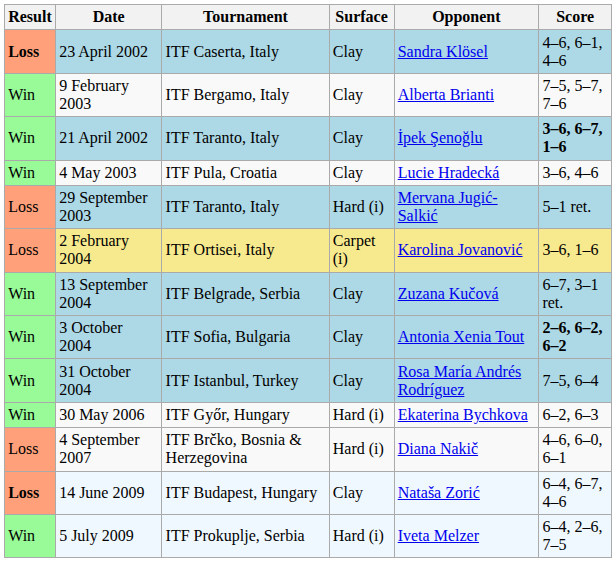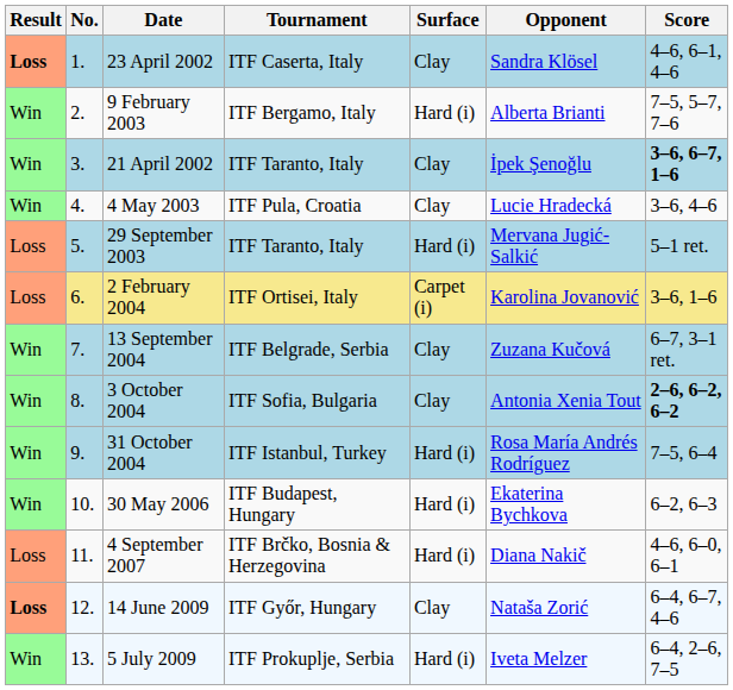 <table class="sortable wikitable">
 <tr>
 <th>Result</th>
+<th>No.</th>
 <th>Date</th>
 <th>Tournament</th>
 <th>Surface</th>
 <th>Opponent</th>
 <th class="unsortable">Score</th>
 </tr>
 <tr style="background:lightblue;">
 <td bgcolor="FFA07A"><strong>Loss</strong></td>
+<td>1.</td>
 <td>23 April 2002</td>
 <td>ITF Caserta, Italy</td>
 <td>Clay</td>
 <td> <a href='#'>Sandra Klösel</a></td>
 <td>4–6, 6–1, 4–6</td>
 </tr>
 <tr>
 <td bgcolor="98FB98">Win</td>
+<td>2.</td>
 <td>9 February 2003</td>
 <td>ITF Bergamo, Italy</td>
-<td>Clay</td>
+<td>Hard (i)</td>
 <td> <a href='#'>Alberta Brianti</a></td>
 <td>7–5, 5–7, 7–6</td>
 </tr>
 <tr style="background:lightblue;">
 <td bgcolor="98FB98">Win</td>
+<td>3.</td>
 <td>21 April 2002</td>
 <td>ITF Taranto, Italy</td>
 <td>Clay</td>
 <td> <a href='#'>İpek Şenoğlu</a></td>
 <td><strong>3–6, 6–7, 1–6</strong></td>
 </tr>
 <tr>
 <td bgcolor="98FB98">Win</td>
+<td>4.</td>
 <td>4 May 2003</td>
 <td>ITF Pula, Croatia</td>
 <td>Clay</td>
 <td> <a href='#'>Lucie Hradecká</a></td>
 <td>3–6, 4–6</td>
 </tr>
 <tr style="background:lightblue;">
 <td bgcolor="FFA07A">Loss</td>
+<td>5.</td>
 <td>29 September 2003</td>
 <td>ITF Taranto, Italy</td>
 <td>Hard (i)</td>
 <td> <a href='#'>Mervana Jugić-Salkić</a></td>
 <td>5–1 ret.</td>
 </tr>
 <tr style="background:#f7e98e;">
 <td bgcolor="FFA07A">Loss</td>
+<td>6.</td>
 <td>2 February 2004</td>
 <td>ITF Ortisei, Italy</td>
 <td>Carpet (i)</td>
 <td> <a href='#'>Karolina Jovanović</a></td>
 <td>3–6, 1–6</td>
 </tr>
 <tr bgcolor=lightblue>
 <td bgcolor="98FB98">Win</td>
+<td>7.</td>
 <td>13 September 2004</td>
 <td>ITF Belgrade, Serbia</td>
 <td>Clay</td>
 <td> <a href='#'>Zuzana Kučová</a></td>
 <td>6–7, 3–1 ret.</td>
 </tr>
 <tr style="background:lightblue;">
 <td bgcolor="98FB98">Win</td>
+<td>8.</td>
 <td>3 October 2004</td>
 <td>ITF Sofia, Bulgaria</td>
 <td>Clay</td>
 <td> <a href='#'>Antonia Xenia Tout</a></td>
 <td><strong>2–6, 6–2, 6–2</strong></td>
 </tr>
 <tr style="background:lightblue;">
 <td bgcolor="98FB98">Win</td>
+<td>9.</td>
 <td>31 October 2004</td>
 <td>ITF Istanbul, Turkey</td>
-<td>Clay</td>
+<td>Hard (i)</td>
 <td> <a href='#'>Rosa María Andrés Rodríguez</a></td>
 <td>7–5, 6–4</td>
 </tr>
 <tr>
 <td bgcolor="98FB98">Win</td>
+<td>10.</td>
 <td>30 May 2006</td>
-<td>ITF Győr, Hungary</td>
+<td>ITF Budapest, Hungary</td>
 <td>Hard (i)</td>
 <td> <a href='#'>Ekaterina Bychkova</a></td>
 <td>6–2, 6–3</td>
 </tr>
 <tr>
 <td bgcolor="FFA07A">Loss</td>
+<td>11.</td>
 <td>4 September 2007</td>
 <td>ITF Brčko, Bosnia & Herzegovina</td>
 <td>Hard (i)</td>
 <td> <a href='#'>Diana Nakič</a></td>
 <td>4–6, 6–0, 6–1</td>
 </tr>
 <tr style="background:#f0f8ff;">
 <td bgcolor="FFA07A"><strong>Loss</strong></td>
+<td>12.</td>
 <td>14 June 2009</td>
-<td>ITF Budapest, Hungary</td>
+<td>ITF Győr, Hungary</td>
 <td>Clay</td>
 <td> <a href='#'>Nataša Zorić</a></td>
 <td>6–4, 6–7, 4–6</td>
 </tr>
 <tr bgcolor="#f0f8ff">
 <td bgcolor="98FB98">Win</td>
+<td>13.</td>
 <td>5 July 2009</td>
 <td>ITF Prokuplje, Serbia</td>
 <td>Hard (i)</td>
 <td> <a href='#'>Iveta Melzer</a></td>
 <td>6–4, 2–6, 7–5</td>
 </tr>
 </table>
